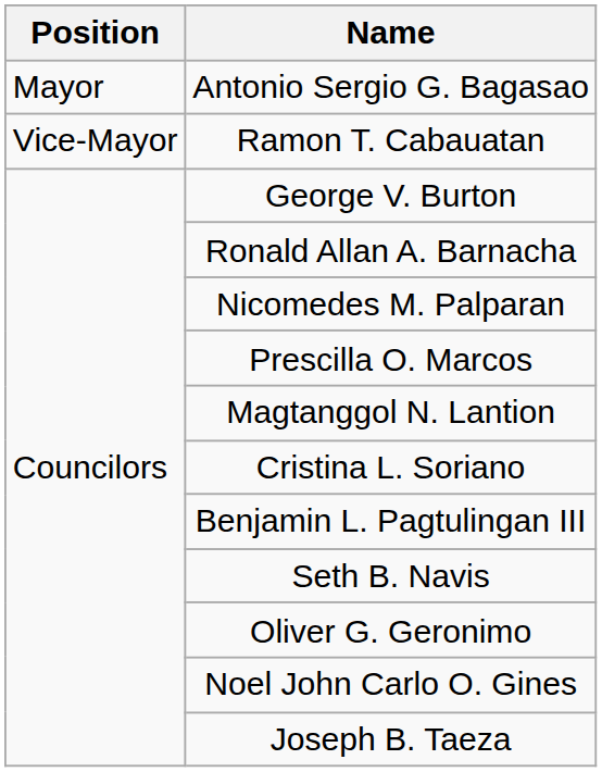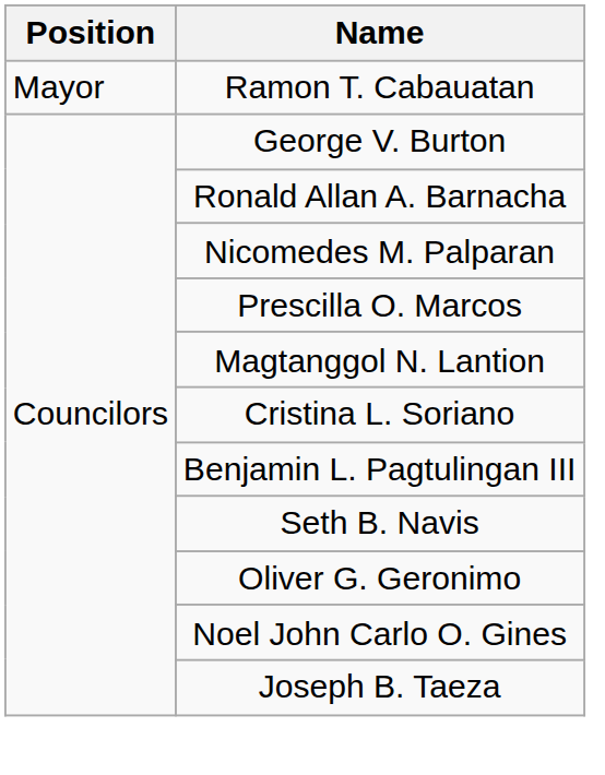 <table class="wikitable" style="line-height:1.20em; font-size:100%;">
 <tr>
 <th>Position</th>
 <th>Name</th>
 </tr>
 <tr>
 <td>Mayor</td>
-<td style="text-align:center;">Antonio Sergio G. Bagasao</td>
-</tr>
-<tr>
-<td>Vice-Mayor</td>
 <td style="text-align:center;">Ramon T. Cabauatan</td>
 </tr>
 <tr>
 <td rowspan=11>Councilors</td>
 <td style="text-align:center;">George V. Burton</td>
 </tr>
 <tr>
 <td style="text-align:center;">Ronald Allan A. Barnacha</td>
 </tr>
 <tr>
 <td style="text-align:center;">Nicomedes M. Palparan</td>
 </tr>
 <tr>
 <td style="text-align:center;">Prescilla O. Marcos</td>
 </tr>
 <tr>
 <td style="text-align:center;">Magtanggol N. Lantion</td>
 </tr>
 <tr>
 <td style="text-align:center;">Cristina L. Soriano</td>
 </tr>
 <tr>
 <td style="text-align:center;">Benjamin L. Pagtulingan III</td>
 </tr>
 <tr>
 <td style="text-align:center;">Seth B. Navis</td>
 </tr>
 <tr>
 <td style="text-align:center;">Oliver G. Geronimo</td>
 </tr>
 <tr>
 <td style="text-align:center;">Noel John Carlo O. Gines</td>
 </tr>
 <tr>
 <td style="text-align:center;">Joseph B. Taeza</td>
 </tr>
 </table>
